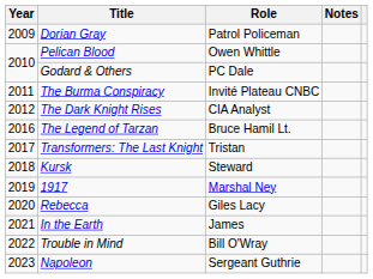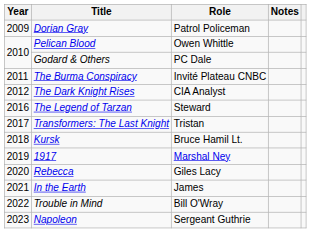 <table class="wikitable sortable">
 <tr>
 <th>Year</th>
 <th>Title</th>
 <th>Role</th>
 <th class="unsortable">Notes</th>
 <th class="unsortable"></th>
 </tr>
 <tr>
 <td>2009</td>
 <td><em><a href='#'>Dorian Gray</a></em></td>
 <td>Patrol Policeman</td>
 <td></td>
 <td></td>
 </tr>
 <tr>
 <td rowspan="2">2010</td>
 <td><em><a href='#'>Pelican Blood</a></em></td>
 <td>Owen Whittle</td>
 <td></td>
 <td></td>
 </tr>
 <tr>
 <td><em>Godard & Others</em></td>
 <td>PC Dale</td>
 <td></td>
 <td></td>
 </tr>
 <tr>
 <td>2011</td>
 <td><em><a href='#'>The Burma Conspiracy</a></em></td>
 <td>Invité Plateau CNBC</td>
 <td></td>
 <td></td>
 </tr>
 <tr>
 <td>2012</td>
 <td><em><a href='#'>The Dark Knight Rises</a></em></td>
 <td>CIA Analyst</td>
 <td></td>
 <td></td>
 </tr>
 <tr>
 <td>2016</td>
 <td><em><a href='#'>The Legend of Tarzan</a></em></td>
-<td>Bruce Hamil Lt.</td>
+<td>Steward</td>
 <td></td>
 <td></td>
 </tr>
 <tr>
 <td>2017</td>
 <td><em><a href='#'>Transformers: The Last Knight</a></em></td>
 <td>Tristan</td>
 <td></td>
 <td></td>
 </tr>
 <tr>
 <td>2018</td>
 <td><em><a href='#'>Kursk</a></em></td>
-<td>Steward</td>
+<td>Bruce Hamil Lt.</td>
 <td></td>
 <td></td>
 </tr>
 <tr>
 <td>2019</td>
 <td><em><a href='#'>1917</a></em></td>
 <td><a href='#'>Marshal Ney</a></td>
 <td></td>
 <td></td>
 </tr>
 <tr>
 <td>2020</td>
 <td><em><a href='#'>Rebecca</a></em></td>
 <td>Giles Lacy</td>
 <td></td>
 <td></td>
 </tr>
 <tr>
 <td>2021</td>
 <td><em><a href='#'>In the Earth</a></em></td>
 <td>James</td>
 <td></td>
 <td></td>
 </tr>
 <tr>
 <td>2022</td>
 <td><em>Trouble in Mind</em></td>
 <td>Bill O'Wray</td>
 <td></td>
 <td></td>
 </tr>
 <tr>
 <td>2023</td>
 <td><em><a href='#'>Napoleon</a></em></td>
 <td>Sergeant Guthrie</td>
 <td></td>
 <td></td>
 </tr>
 </table>
